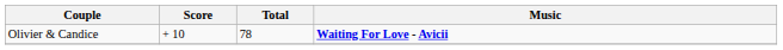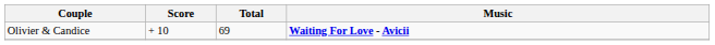 <table class="wikitable" style="width:80%;">
 <tr>
 <th style="width:20%;">Couple</th>
 <th style="width:10%;">Score</th>
 <th style="width:10%;">Total</th>
 <th style="width:60%;">Music</th>
 </tr>
 <tr>
 <td>Olivier & Candice</td>
 <td>+ 10</td>
-<td>78</td>
+<td>69</td>
 <td><strong><a href='#'>Waiting For Love</a> - <a href='#'>Avicii</a></strong></td>
 </tr>
 <tr>
 </tr>
 </table>
